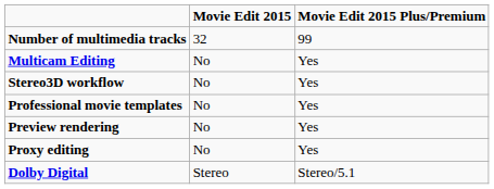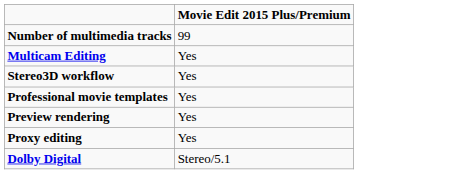 <table class="wikitable">
 <tr>
 <td></td>
-<td><strong>Movie Edit 2015</strong></td>
 <td><strong>Movie Edit 2015 Plus/Premium</strong></td>
 </tr>
 <tr>
 <td><strong>Number of multimedia tracks</strong></td>
-<td>32</td>
 <td>99</td>
 </tr>
 <tr>
 <td><strong><a href='#'>Multicam Editing</a></strong></td>
-<td>No</td>
 <td>Yes</td>
 </tr>
 <tr>
 <td><strong>Stereo3D workflow</strong></td>
-<td>No</td>
 <td>Yes</td>
 </tr>
 <tr>
 <td><strong>Professional movie templates</strong></td>
-<td>No</td>
 <td>Yes</td>
 </tr>
 <tr>
 <td><strong>Preview rendering</strong></td>
-<td>No</td>
 <td>Yes</td>
 </tr>
 <tr>
 <td><strong>Proxy editing</strong></td>
-<td>No</td>
 <td>Yes</td>
 </tr>
 <tr>
 <td><strong><a href='#'>Dolby Digital</a></strong></td>
-<td>Stereo</td>
 <td>Stereo/5.1</td>
 </tr>
 </table>
